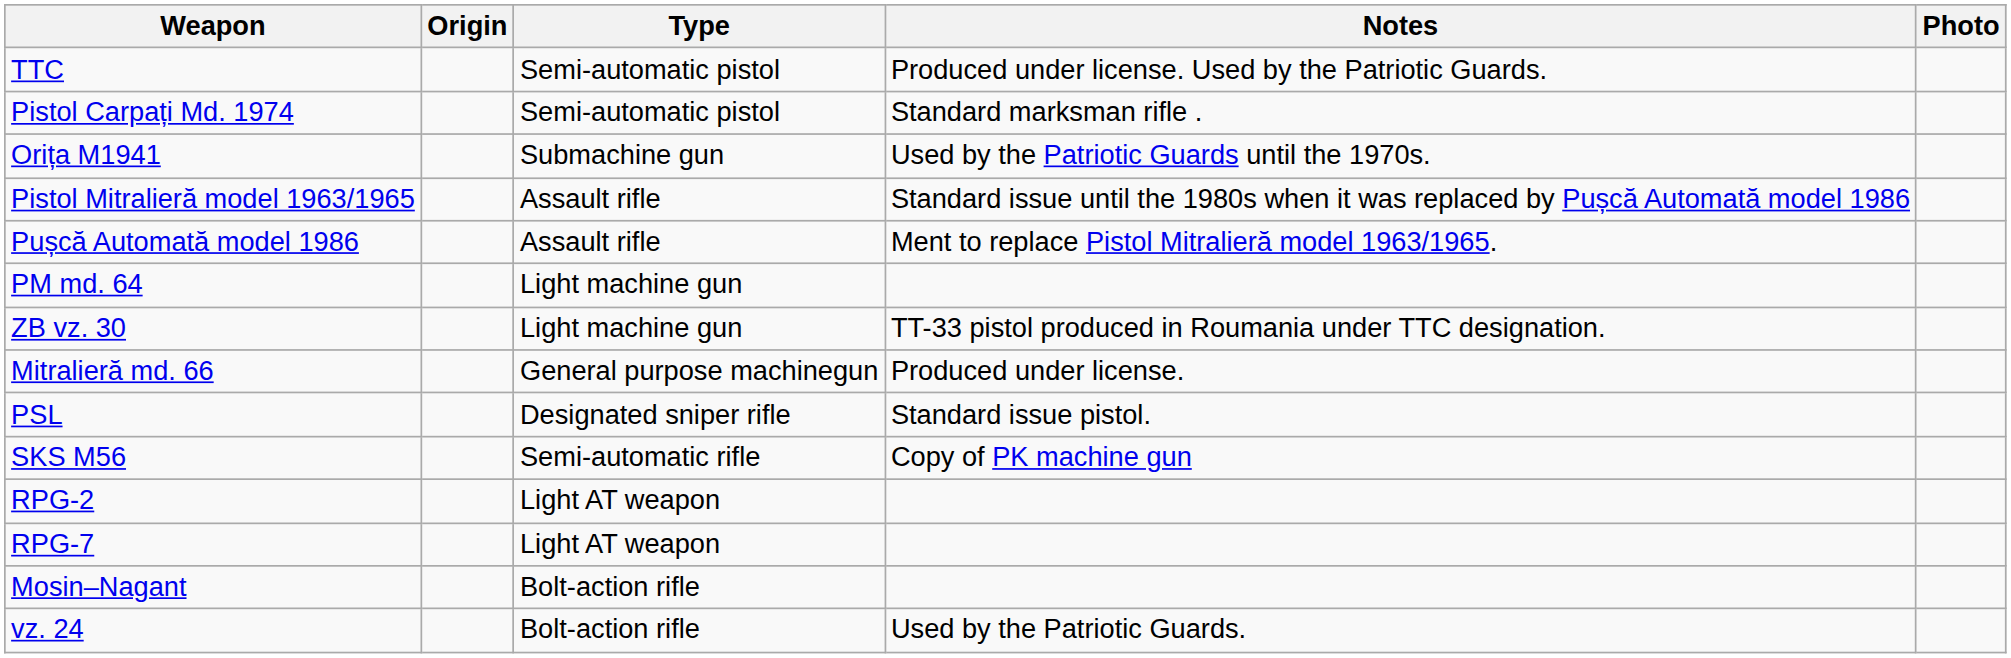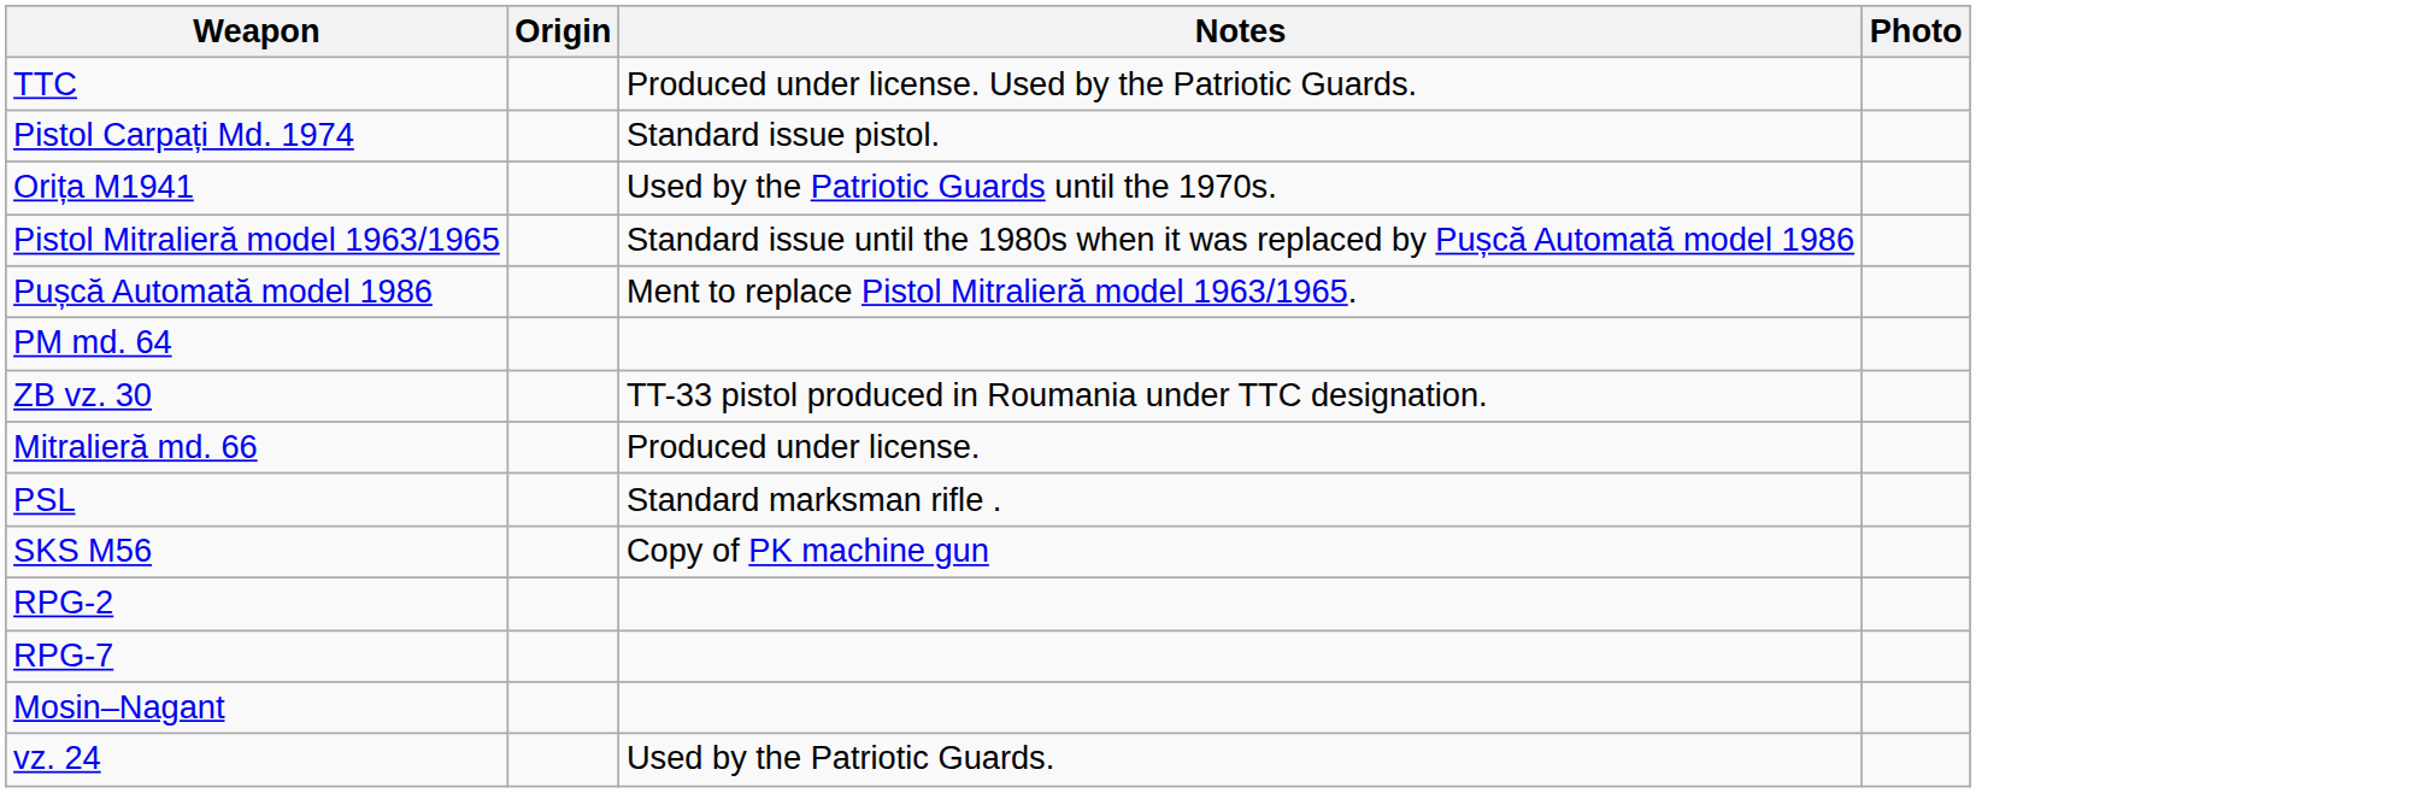 <table class="wikitable">
 <tr>
 <th>Weapon</th>
 <th>Origin</th>
-<th>Type</th>
 <th>Notes</th>
 <th>Photo</th>
 </tr>
 <tr>
 <td><a href='#'>TTC</a></td>
 <td><br></td>
-<td>Semi-automatic pistol</td>
 <td>Produced under license. Used by the Patriotic Guards.</td>
 <td></td>
 </tr>
 <tr>
 <td><a href='#'>Pistol Carpați Md. 1974</a></td>
 <td></td>
-<td>Semi-automatic pistol</td>
-<td>Standard marksman rifle .</td>
+<td>Standard issue pistol.</td>
 <td></td>
 </tr>
 <tr>
 <td><a href='#'>Orița M1941</a></td>
 <td></td>
-<td>Submachine gun</td>
 <td>Used by the <a href='#'>Patriotic Guards</a> until the 1970s.</td>
 <td></td>
 </tr>
 <tr>
 <td><a href='#'>Pistol Mitralieră model 1963/1965</a></td>
 <td><br></td>
-<td>Assault rifle</td>
 <td>Standard issue until the 1980s when it was replaced by <a href='#'>Pușcă Automată model 1986</a></td>
 <td></td>
 </tr>
 <tr>
 <td><a href='#'>Pușcă Automată model 1986</a></td>
 <td><br></td>
-<td>Assault rifle</td>
 <td>Ment to replace <a href='#'>Pistol Mitralieră model 1963/1965</a>.</td>
 <td></td>
 </tr>
 <tr>
 <td><a href='#'>PM md. 64</a></td>
 <td><br></td>
-<td>Light machine gun</td>
 <td></td>
 <td></td>
 </tr>
 <tr>
 <td><a href='#'>ZB vz. 30</a></td>
 <td><br></td>
-<td>Light machine gun</td>
 <td>TT-33 pistol produced in Roumania under TTC designation.</td>
 <td></td>
 </tr>
 <tr>
 <td><a href='#'>Mitralieră md. 66</a></td>
 <td><br></td>
-<td>General purpose machinegun</td>
 <td>Produced under license.</td>
 <td></td>
 </tr>
 <tr>
 <td><a href='#'>PSL</a></td>
 <td></td>
-<td>Designated sniper rifle</td>
-<td>Standard issue pistol.</td>
+<td>Standard marksman rifle .</td>
 <td></td>
 </tr>
 <tr>
 <td><a href='#'>SKS M56</a></td>
 <td><br></td>
-<td>Semi-automatic rifle</td>
 <td>Copy of <a href='#'>PK machine gun</a></td>
 <td></td>
 </tr>
 <tr>
 <td><a href='#'>RPG-2</a></td>
 <td></td>
-<td>Light AT weapon</td>
 <td></td>
 <td></td>
 </tr>
 <tr>
 <td><a href='#'>RPG-7</a></td>
 <td></td>
-<td>Light AT weapon</td>
 <td></td>
 <td></td>
 </tr>
 <tr>
 <td><a href='#'>Mosin–Nagant</a></td>
 <td><br></td>
-<td>Bolt-action rifle</td>
 <td></td>
 <td></td>
 </tr>
 <tr>
 <td><a href='#'>vz. 24</a></td>
 <td></td>
-<td>Bolt-action rifle</td>
 <td>Used by the Patriotic Guards.</td>
 <td></td>
 </tr>
 </table>
